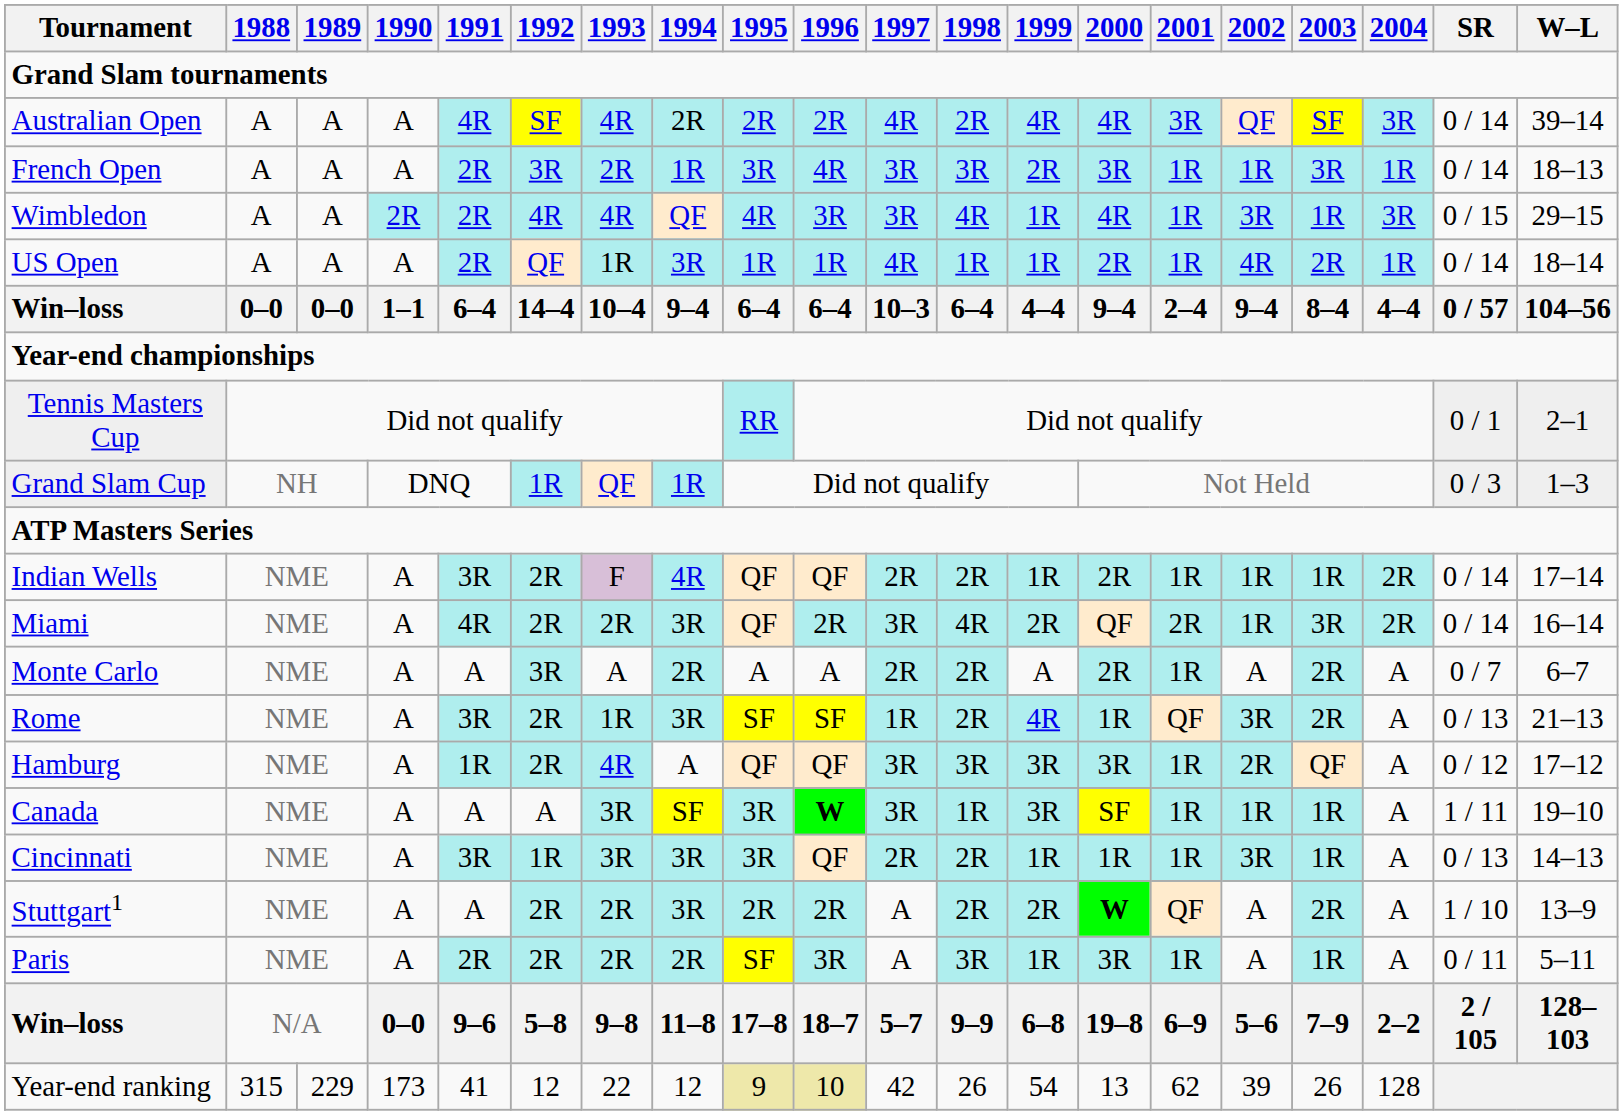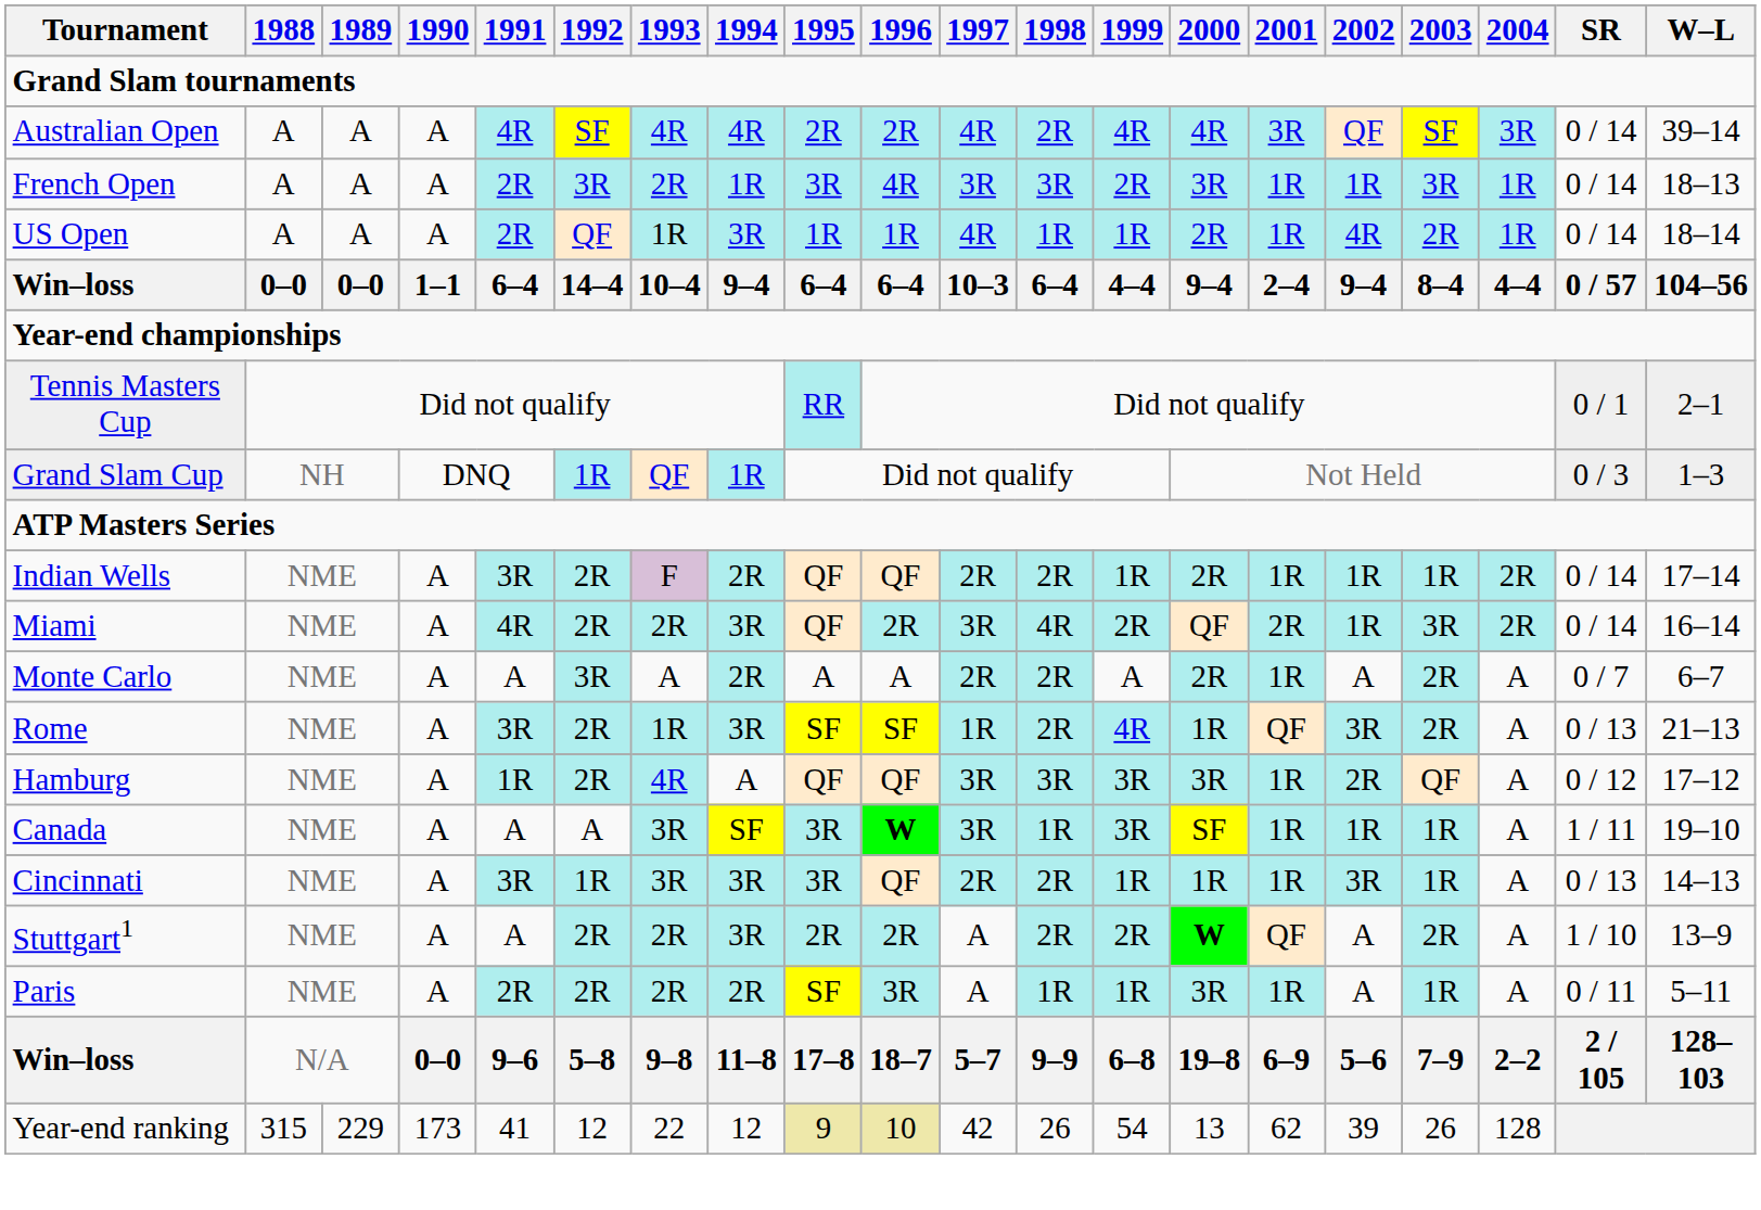 <table class=wikitable style=text-align:center;font-size:97%>
 <tr>
 <th>Tournament</th>
 <th><a href='#'>1988</a></th>
 <th><a href='#'>1989</a></th>
 <th><a href='#'>1990</a></th>
 <th><a href='#'>1991</a></th>
 <th><a href='#'>1992</a></th>
 <th><a href='#'>1993</a></th>
 <th><a href='#'>1994</a></th>
 <th><a href='#'>1995</a></th>
 <th><a href='#'>1996</a></th>
 <th><a href='#'>1997</a></th>
 <th><a href='#'>1998</a></th>
 <th><a href='#'>1999</a></th>
 <th><a href='#'>2000</a></th>
 <th><a href='#'>2001</a></th>
 <th><a href='#'>2002</a></th>
 <th><a href='#'>2003</a></th>
 <th><a href='#'>2004</a></th>
 <th>SR</th>
 <th>W–L</th>
 </tr>
 <tr>
 <td colspan=20 align=left><strong>Grand Slam tournaments</strong></td>
 </tr>
 <tr>
 <td align=left><a href='#'>Australian Open</a></td>
 <td>A</td>
 <td>A</td>
 <td>A</td>
 <td bgcolor=afeeee><a href='#'>4R</a></td>
 <td bgcolor=yellow><a href='#'>SF</a></td>
 <td bgcolor=afeeee><a href='#'>4R</a></td>
-<td bgcolor=afeeee>2R</td>
+<td bgcolor=afeeee><a href='#'>4R</a></td>
 <td bgcolor=afeeee><a href='#'>2R</a></td>
 <td bgcolor=afeeee><a href='#'>2R</a></td>
 <td bgcolor=afeeee><a href='#'>4R</a></td>
 <td bgcolor=afeeee><a href='#'>2R</a></td>
 <td bgcolor=afeeee><a href='#'>4R</a></td>
 <td bgcolor=afeeee><a href='#'>4R</a></td>
 <td bgcolor=afeeee><a href='#'>3R</a></td>
 <td bgcolor=ffebcd><a href='#'>QF</a></td>
 <td bgcolor=yellow><a href='#'>SF</a></td>
 <td bgcolor=afeeee><a href='#'>3R</a></td>
 <td>0 / 14</td>
 <td>39–14</td>
 </tr>
 <tr>
 <td align=left><a href='#'>French Open</a></td>
 <td>A</td>
 <td>A</td>
 <td>A</td>
 <td bgcolor=afeeee><a href='#'>2R</a></td>
 <td bgcolor=afeeee><a href='#'>3R</a></td>
 <td bgcolor=afeeee><a href='#'>2R</a></td>
 <td bgcolor=afeeee><a href='#'>1R</a></td>
 <td bgcolor=afeeee><a href='#'>3R</a></td>
 <td bgcolor=afeeee><a href='#'>4R</a></td>
 <td bgcolor=afeeee><a href='#'>3R</a></td>
 <td bgcolor=afeeee><a href='#'>3R</a></td>
 <td bgcolor=afeeee><a href='#'>2R</a></td>
 <td bgcolor=afeeee><a href='#'>3R</a></td>
 <td bgcolor=afeeee><a href='#'>1R</a></td>
 <td bgcolor=afeeee><a href='#'>1R</a></td>
 <td bgcolor=afeeee><a href='#'>3R</a></td>
 <td bgcolor=afeeee><a href='#'>1R</a></td>
 <td>0 / 14</td>
 <td>18–13</td>
-</tr>
-<tr>
-<td align=left><a href='#'>Wimbledon</a></td>
-<td>A</td>
-<td>A</td>
-<td bgcolor=afeeee><a href='#'>2R</a></td>
-<td bgcolor=afeeee><a href='#'>2R</a></td>
-<td bgcolor=afeeee><a href='#'>4R</a></td>
-<td bgcolor=afeeee><a href='#'>4R</a></td>
-<td bgcolor=ffebcd><a href='#'>QF</a></td>
-<td bgcolor=afeeee><a href='#'>4R</a></td>
-<td bgcolor=afeeee><a href='#'>3R</a></td>
-<td bgcolor=afeeee><a href='#'>3R</a></td>
-<td bgcolor=afeeee><a href='#'>4R</a></td>
-<td bgcolor=afeeee><a href='#'>1R</a></td>
-<td bgcolor=afeeee><a href='#'>4R</a></td>
-<td bgcolor=afeeee><a href='#'>1R</a></td>
-<td bgcolor=afeeee><a href='#'>3R</a></td>
-<td bgcolor=afeeee><a href='#'>1R</a></td>
-<td bgcolor=afeeee><a href='#'>3R</a></td>
-<td>0 / 15</td>
-<td>29–15</td>
 </tr>
 <tr>
 <td align=left><a href='#'>US Open</a></td>
 <td>A</td>
 <td>A</td>
 <td>A</td>
 <td bgcolor=afeeee><a href='#'>2R</a></td>
 <td bgcolor=ffebcd><a href='#'>QF</a></td>
 <td bgcolor=afeeee>1R</td>
 <td bgcolor=afeeee><a href='#'>3R</a></td>
 <td bgcolor=afeeee><a href='#'>1R</a></td>
 <td bgcolor=afeeee><a href='#'>1R</a></td>
 <td bgcolor=afeeee><a href='#'>4R</a></td>
 <td bgcolor=afeeee><a href='#'>1R</a></td>
 <td bgcolor=afeeee><a href='#'>1R</a></td>
 <td bgcolor=afeeee><a href='#'>2R</a></td>
 <td bgcolor=afeeee><a href='#'>1R</a></td>
 <td bgcolor=afeeee><a href='#'>4R</a></td>
 <td bgcolor=afeeee><a href='#'>2R</a></td>
 <td bgcolor=afeeee><a href='#'>1R</a></td>
 <td>0 / 14</td>
 <td>18–14</td>
 </tr>
 <tr>
 <th style=text-align:left>Win–loss</th>
 <th>0–0</th>
 <th>0–0</th>
 <th>1–1</th>
 <th>6–4</th>
 <th>14–4</th>
 <th>10–4</th>
 <th>9–4</th>
 <th>6–4</th>
 <th>6–4</th>
 <th>10–3</th>
 <th>6–4</th>
 <th>4–4</th>
 <th>9–4</th>
 <th>2–4</th>
 <th>9–4</th>
 <th>8–4</th>
 <th>4–4</th>
 <th>0 / 57</th>
 <th>104–56</th>
 </tr>
 <tr>
 <td align=left colspan="20"><strong>Year-end championships</strong></td>
 </tr>
 <tr>
 <td style="background:#EFEFEF;"><a href='#'>Tennis Masters Cup</a></td>
 <td align="center" colspan="7">Did not qualify</td>
 <td align="center" style="background:#afeeee;"><a href='#'>RR</a></td>
 <td align="center" colspan="9">Did not qualify</td>
 <td align="center" style="background:#EFEFEF;">0 / 1</td>
 <td align="center" style="background:#EFEFEF;">2–1</td>
 </tr>
 <tr>
 <td align=left style="background:#EFEFEF;"><a href='#'>Grand Slam Cup</a></td>
 <td align="center" colspan="2" style="color:#767676;">NH</td>
 <td align="center" colspan="2">DNQ</td>
 <td align="center" style="background:#AFEEEE;"><a href='#'>1R</a></td>
 <td align="center" style="background:#FFEBCD;"><a href='#'>QF</a></td>
 <td align="center" style="background:#AFEEEE;"><a href='#'>1R</a></td>
 <td align="center" colspan="5">Did not qualify</td>
 <td align="center" colspan="5" style="color:#767676;">Not Held</td>
 <td align="center" style="background:#EFEFEF;">0 / 3</td>
 <td align="center" style="background:#EFEFEF;">1–3</td>
 </tr>
 <tr>
 <td colspan=20 align=left><strong>ATP Masters Series</strong></td>
 </tr>
 <tr>
 <td align=left><a href='#'>Indian Wells</a></td>
 <td colspan=2 style=color:#767676>NME</td>
 <td>A</td>
 <td bgcolor=afeeee>3R</td>
 <td bgcolor=afeeee>2R</td>
 <td bgcolor=D8BFD8>F</td>
-<td bgcolor=afeeee><a href='#'>4R</a></td>
+<td bgcolor=afeeee>2R</td>
 <td bgcolor=ffebcd>QF</td>
 <td bgcolor=ffebcd>QF</td>
 <td bgcolor=afeeee>2R</td>
 <td bgcolor=afeeee>2R</td>
 <td bgcolor=afeeee>1R</td>
 <td bgcolor=afeeee>2R</td>
 <td bgcolor=afeeee>1R</td>
 <td bgcolor=afeeee>1R</td>
 <td bgcolor=afeeee>1R</td>
 <td bgcolor=afeeee>2R</td>
 <td>0 / 14</td>
 <td>17–14</td>
 </tr>
 <tr>
 <td align=left><a href='#'>Miami</a></td>
 <td colspan=2 style=color:#767676>NME</td>
 <td>A</td>
 <td bgcolor=afeeee>4R</td>
 <td bgcolor=afeeee>2R</td>
 <td bgcolor=afeeee>2R</td>
 <td bgcolor=afeeee>3R</td>
 <td bgcolor=ffebcd>QF</td>
 <td bgcolor=afeeee>2R</td>
 <td bgcolor=afeeee>3R</td>
 <td bgcolor=afeeee>4R</td>
 <td bgcolor=afeeee>2R</td>
 <td bgcolor=ffebcd>QF</td>
 <td bgcolor=afeeee>2R</td>
 <td bgcolor=afeeee>1R</td>
 <td bgcolor=afeeee>3R</td>
 <td bgcolor=afeeee>2R</td>
 <td>0 / 14</td>
 <td>16–14</td>
 </tr>
 <tr>
 <td align=left><a href='#'>Monte Carlo</a></td>
 <td colspan=2 style=color:#767676>NME</td>
 <td>A</td>
 <td>A</td>
 <td bgcolor=afeeee>3R</td>
 <td>A</td>
 <td bgcolor=afeeee>2R</td>
 <td>A</td>
 <td>A</td>
 <td bgcolor=afeeee>2R</td>
 <td bgcolor=afeeee>2R</td>
 <td>A</td>
 <td bgcolor=afeeee>2R</td>
 <td bgcolor=afeeee>1R</td>
 <td>A</td>
 <td bgcolor=afeeee>2R</td>
 <td>A</td>
 <td>0 / 7</td>
 <td>6–7</td>
 </tr>
 <tr>
 <td align=left><a href='#'>Rome</a></td>
 <td colspan=2 style=color:#767676>NME</td>
 <td>A</td>
 <td bgcolor=afeeee>3R</td>
 <td bgcolor=afeeee>2R</td>
 <td bgcolor=afeeee>1R</td>
 <td bgcolor=afeeee>3R</td>
 <td bgcolor=yellow>SF</td>
 <td bgcolor=yellow>SF</td>
 <td bgcolor=afeeee>1R</td>
 <td bgcolor=afeeee>2R</td>
 <td bgcolor=afeeee><a href='#'>4R</a></td>
 <td bgcolor=afeeee>1R</td>
 <td bgcolor=ffebcd>QF</td>
 <td bgcolor=afeeee>3R</td>
 <td bgcolor=afeeee>2R</td>
 <td>A</td>
 <td>0 / 13</td>
 <td>21–13</td>
 </tr>
 <tr>
 <td align=left><a href='#'>Hamburg</a></td>
 <td colspan=2 style=color:#767676>NME</td>
 <td>A</td>
 <td bgcolor=afeeee>1R</td>
 <td bgcolor=afeeee>2R</td>
 <td bgcolor=afeeee><a href='#'>4R</a></td>
 <td>A</td>
 <td bgcolor=ffebcd>QF</td>
 <td bgcolor=ffebcd>QF</td>
 <td bgcolor=afeeee>3R</td>
 <td bgcolor=afeeee>3R</td>
 <td bgcolor=afeeee>3R</td>
 <td bgcolor=afeeee>3R</td>
 <td bgcolor=afeeee>1R</td>
 <td bgcolor=afeeee>2R</td>
 <td bgcolor=ffebcd>QF</td>
 <td>A</td>
 <td>0 / 12</td>
 <td>17–12</td>
 </tr>
 <tr>
 <td align=left><a href='#'>Canada</a></td>
 <td colspan=2 style=color:#767676>NME</td>
 <td>A</td>
 <td>A</td>
 <td>A</td>
 <td bgcolor=afeeee>3R</td>
 <td bgcolor=yellow>SF</td>
 <td bgcolor=afeeee>3R</td>
 <td bgcolor=lime><strong>W</strong></td>
 <td bgcolor=afeeee>3R</td>
 <td bgcolor=afeeee>1R</td>
 <td bgcolor=afeeee>3R</td>
 <td bgcolor=yellow>SF</td>
 <td bgcolor=afeeee>1R</td>
 <td bgcolor=afeeee>1R</td>
 <td bgcolor=afeeee>1R</td>
 <td>A</td>
 <td>1 / 11</td>
 <td>19–10</td>
 </tr>
 <tr>
 <td align=left><a href='#'>Cincinnati</a></td>
 <td colspan=2 style=color:#767676>NME</td>
 <td>A</td>
 <td bgcolor=afeeee>3R</td>
 <td bgcolor=afeeee>1R</td>
 <td bgcolor=afeeee>3R</td>
 <td bgcolor=afeeee>3R</td>
 <td bgcolor=afeeee>3R</td>
 <td bgcolor=ffebcd>QF</td>
 <td bgcolor=afeeee>2R</td>
 <td bgcolor=afeeee>2R</td>
 <td bgcolor=afeeee>1R</td>
 <td bgcolor=afeeee>1R</td>
 <td bgcolor=afeeee>1R</td>
 <td bgcolor=afeeee>3R</td>
 <td bgcolor=afeeee>1R</td>
 <td>A</td>
 <td>0 / 13</td>
 <td>14–13</td>
 </tr>
 <tr>
 <td align=left><a href='#'>Stuttgart</a><sup>1</sup></td>
 <td colspan=2 style=color:#767676>NME</td>
 <td>A</td>
 <td>A</td>
 <td bgcolor=afeeee>2R</td>
 <td bgcolor=afeeee>2R</td>
 <td bgcolor=afeeee>3R</td>
 <td bgcolor=afeeee>2R</td>
 <td bgcolor=afeeee>2R</td>
 <td>A</td>
 <td bgcolor=afeeee>2R</td>
 <td bgcolor=afeeee>2R</td>
 <td bgcolor=lime><strong>W</strong></td>
 <td bgcolor=ffebcd>QF</td>
 <td>A</td>
 <td bgcolor=afeeee>2R</td>
 <td>A</td>
 <td>1 / 10</td>
 <td>13–9</td>
 </tr>
 <tr>
 <td align=left><a href='#'>Paris</a></td>
 <td colspan=2 style=color:#767676>NME</td>
 <td>A</td>
 <td bgcolor=afeeee>2R</td>
 <td bgcolor=afeeee>2R</td>
 <td bgcolor=afeeee>2R</td>
 <td bgcolor=afeeee>2R</td>
 <td bgcolor=yellow>SF</td>
 <td bgcolor=afeeee>3R</td>
 <td>A</td>
-<td bgcolor=afeeee>3R</td>
+<td bgcolor=afeeee>1R</td>
 <td bgcolor=afeeee>1R</td>
 <td bgcolor=afeeee>3R</td>
 <td bgcolor=afeeee>1R</td>
 <td>A</td>
 <td bgcolor=afeeee>1R</td>
 <td>A</td>
 <td>0 / 11</td>
 <td>5–11</td>
 </tr>
 <tr>
 <th style=text-align:left>Win–loss</th>
 <td colspan=2 style=color:#767676>N/A</td>
 <th>0–0</th>
 <th>9–6</th>
 <th>5–8</th>
 <th>9–8</th>
 <th>11–8</th>
 <th>17–8</th>
 <th>18–7</th>
 <th>5–7</th>
 <th>9–9</th>
 <th>6–8</th>
 <th>19–8</th>
 <th>6–9</th>
 <th>5–6</th>
 <th>7–9</th>
 <th>2–2</th>
 <th>2 / 105</th>
 <th>128–103</th>
 </tr>
 <tr>
 <td align=left>Year-end ranking</td>
 <td>315</td>
 <td>229</td>
 <td>173</td>
 <td>41</td>
 <td>12</td>
 <td>22</td>
 <td>12</td>
 <td bgcolor=EEE8AA>9</td>
 <td bgcolor=EEE8AA>10</td>
 <td>42</td>
 <td>26</td>
 <td>54</td>
 <td>13</td>
 <td>62</td>
 <td>39</td>
 <td>26</td>
 <td>128</td>
 <th colspan=2></th>
 </tr>
 </table>
